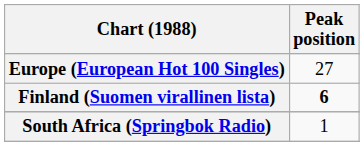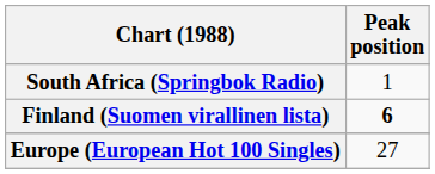 <table class="wikitable sortable plainrowheaders" style="text-align:center">
 <tr>
 <th>Chart (1988)</th>
 <th>Peak<br>position</th>
 </tr>
 <tr>
 </tr>
 <tr>
 </tr>
 <tr>
-<th scope="row">Europe (<a href='#'>European Hot 100 Singles</a>)</th>
-<td>27</td>
+<th scope="row">South Africa (<a href='#'>Springbok Radio</a>)</th>
+<td>1</td>
 </tr>
 <tr>
 <th scope="row">Finland (<a href='#'>Suomen virallinen lista</a>)</th>
 <td><strong>6</strong></td>
 </tr>
 <tr>
 </tr>
 <tr>
 </tr>
 <tr>
 </tr>
 <tr>
-<th scope="row">South Africa (<a href='#'>Springbok Radio</a>)</th>
-<td>1</td>
+<th scope="row">Europe (<a href='#'>European Hot 100 Singles</a>)</th>
+<td>27</td>
 </tr>
 <tr>
 </tr>
 <tr>
 </tr>
 <tr>
 </tr>
 </table>
